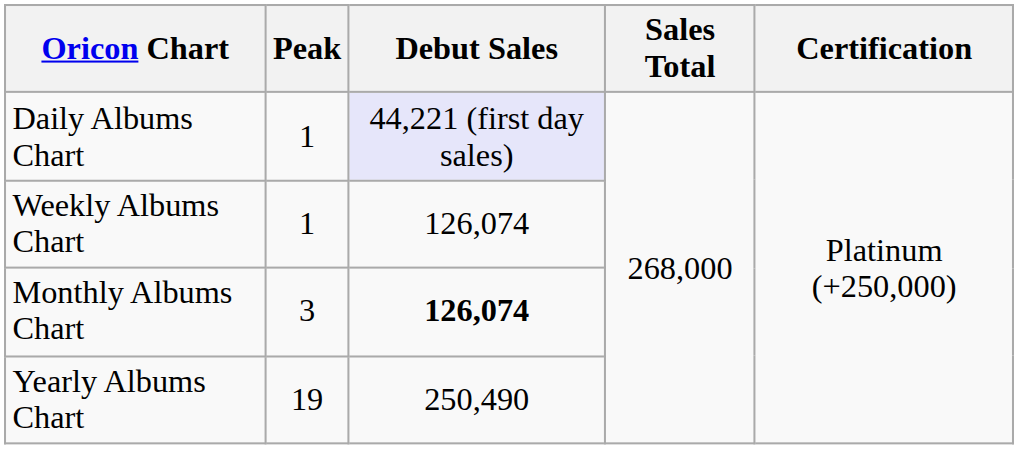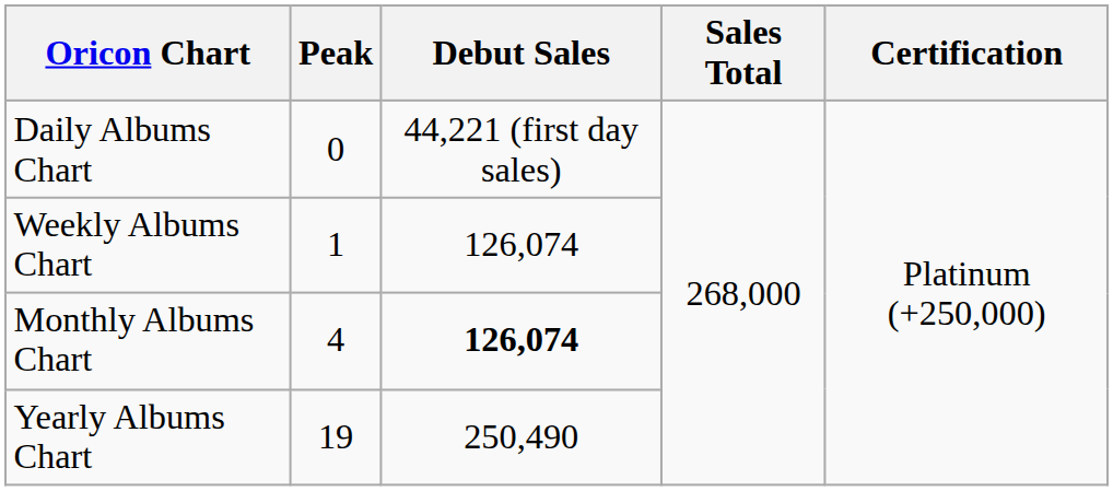 <table class="wikitable" style="width:500px;">
 <tr>
 <th style="text-align:center;"><a href='#'>Oricon</a> Chart</th>
 <th style="text-align:center;">Peak</th>
 <th style="text-align:center;">Debut Sales</th>
 <th style="text-align:center;">Sales Total</th>
 <th style="text-align:center;">Certification</th>
 </tr>
 <tr>
 <td align="left">Daily Albums Chart</td>
-<td style="text-align:center;">1</td>
-<td style="background: lavender; text-align:center;" rowspan="1">44,221 (first day sales)</td>
+<td style="text-align:center;">0</td>
+<td style="text-align:center;" rowspan="1">44,221 (first day sales)</td>
 <td style="text-align:center;" rowspan="4">268,000</td>
 <td style="text-align:center;" rowspan="4">Platinum (+250,000)</td>
 </tr>
 <tr>
 <td align="left">Weekly Albums Chart</td>
 <td style="text-align:center;">1</td>
 <td style="text-align:center;">126,074</td>
 </tr>
 <tr>
 <td align="left">Monthly Albums Chart</td>
-<td style="text-align:center;">3</td>
+<td style="text-align:center;">4</td>
 <td style="text-align:center;"><strong>126,074</strong></td>
 </tr>
 <tr>
 <td align="left">Yearly Albums Chart</td>
 <td style="text-align:center;">19</td>
 <td style="text-align:center;" rowspan="1">250,490</td>
 </tr>
 </table>
